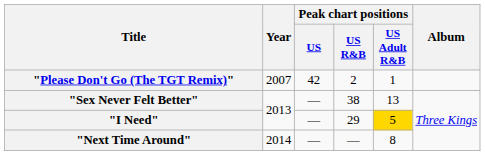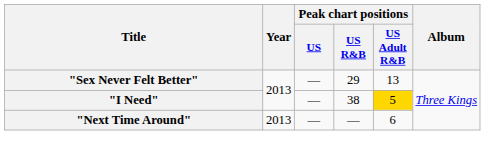 <table class="wikitable plainrowheaders" style="text-align:center;">
 <tr>
 <th scope="col" rowspan="2" style="width:20em;">Title</th>
 <th scope="col" rowspan="2">Year</th>
 <th scope="col" colspan="3">Peak chart positions</th>
 <th scope="col" rowspan="2">Album</th>
 </tr>
 <tr>
 <th scope="col" style="width:3em;font-size:90%;"><a href='#'>US</a></th>
 <th scope="col" style="width:3em;font-size:90%;"><a href='#'>US R&B</a></th>
 <th scope="col" style="width:3em;font-size:90%;"><a href='#'>US Adult R&B</a><br></th>
 </tr>
 <tr>
-<th scope="row">"<a href='#'>Please Don't Go (The TGT Remix)</a>"</th>
-<td>2007</td>
-<td>42</td>
-<td>2</td>
-<td>1</td>
-<td></td>
-</tr>
-<tr>
 <th scope="row">"Sex Never Felt Better"</th>
 <td rowspan="2">2013</td>
 <td>—</td>
-<td>38</td>
+<td>29</td>
 <td>13</td>
 <td rowspan="3"><em><a href='#'>Three Kings</a></em></td>
 </tr>
 <tr>
 <th scope="row">"I Need"</th>
 <td>—</td>
-<td>29</td>
+<td>38</td>
 <td style="background: gold;">5</td>
 </tr>
 <tr>
 <th scope="row">"Next Time Around"</th>
-<td>2014</td>
+<td>2013</td>
 <td>—</td>
 <td>—</td>
-<td>8</td>
+<td>6</td>
 </tr>
 </table>
